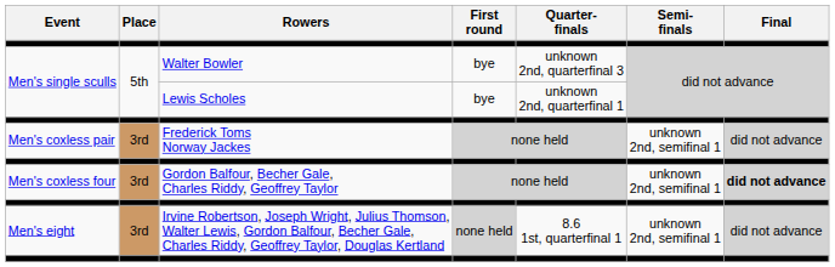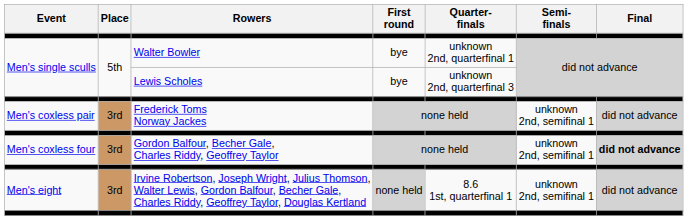 <table class=wikitable>
 <tr>
 <th>Event</th>
 <th>Place</th>
 <th>Rowers</th>
 <th>First <br> round</th>
 <th>Quarter-<br>finals</th>
 <th>Semi-<br>finals</th>
 <th>Final</th>
 </tr>
 <tr bgcolor=black>
 <td></td>
 <td></td>
 <td></td>
 <td></td>
 <td></td>
 <td></td>
 <td></td>
 </tr>
 <tr align=center>
 <td rowspan=2 align=left><a href='#'>Men's single sculls</a></td>
 <td rowspan=2>5th</td>
 <td align=left><a href='#'>Walter Bowler</a></td>
 <td>bye</td>
-<td>unknown <br> 2nd, quarterfinal 3</td>
+<td>unknown <br> 2nd, quarterfinal 1</td>
 <td colspan=2 rowspan=2 bgcolor=lightgray>did not advance</td>
 </tr>
 <tr align=center>
 <td align=left><a href='#'>Lewis Scholes</a></td>
 <td>bye</td>
-<td>unknown <br> 2nd, quarterfinal 1</td>
+<td>unknown <br> 2nd, quarterfinal 3</td>
 </tr>
 <tr bgcolor=black>
 <td></td>
 <td></td>
 <td></td>
 <td></td>
 <td></td>
 <td></td>
 <td></td>
 </tr>
 <tr align=center>
 <td align=left><a href='#'>Men's coxless pair</a></td>
 <td bgcolor=cc9966>3rd</td>
 <td align=left><a href='#'>Frederick Toms</a> <br> <a href='#'>Norway Jackes</a></td>
 <td colspan=2 bgcolor=lightgray>none held</td>
 <td>unknown <br> 2nd, semifinal 1</td>
 <td bgcolor=lightgray>did not advance</td>
 </tr>
 <tr bgcolor=black>
 <td></td>
 <td></td>
 <td></td>
 <td></td>
 <td></td>
 <td></td>
 <td></td>
 </tr>
 <tr align=center>
 <td align=left><a href='#'>Men's coxless four</a></td>
 <td bgcolor=cc9966>3rd</td>
 <td align=left><a href='#'>Gordon Balfour</a>, <a href='#'>Becher Gale</a>, <br> <a href='#'>Charles Riddy</a>, <a href='#'>Geoffrey Taylor</a></td>
 <td colspan=2 bgcolor=lightgray>none held</td>
 <td>unknown <br> 2nd, semifinal 1</td>
 <td bgcolor=lightgray><strong>did not advance</strong></td>
 </tr>
 <tr bgcolor=black>
 <td></td>
 <td></td>
 <td></td>
 <td></td>
 <td></td>
 <td></td>
 <td></td>
 </tr>
 <tr align=center>
 <td align=left><a href='#'>Men's eight</a></td>
 <td bgcolor=cc9966>3rd</td>
 <td align=left><a href='#'>Irvine Robertson</a>, <a href='#'>Joseph Wright</a>, <a href='#'>Julius Thomson</a>, <br> <a href='#'>Walter Lewis</a>, <a href='#'>Gordon Balfour</a>, <a href='#'>Becher Gale</a>, <br> <a href='#'>Charles Riddy</a>, <a href='#'>Geoffrey Taylor</a>, <a href='#'>Douglas Kertland</a></td>
 <td bgcolor=lightgray>none held</td>
 <td>8.6 <br> 1st, quarterfinal 1</td>
 <td>unknown <br> 2nd, semifinal 1</td>
 <td bgcolor=lightgray>did not advance</td>
 </tr>
 <tr bgcolor=black>
 <td></td>
 <td></td>
 <td></td>
 <td></td>
 <td></td>
 <td></td>
 <td></td>
 </tr>
 </table>
